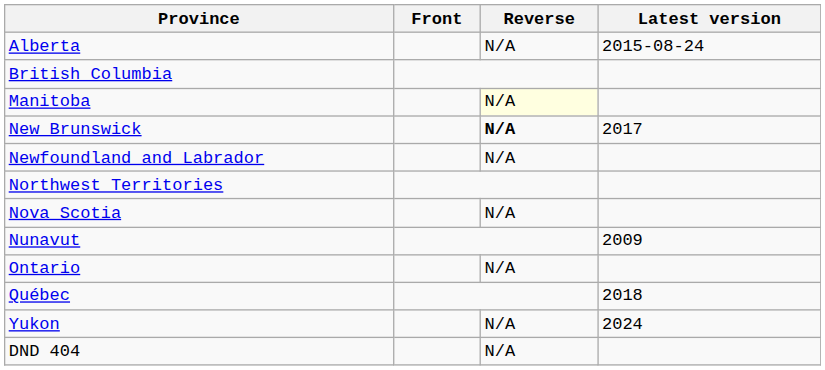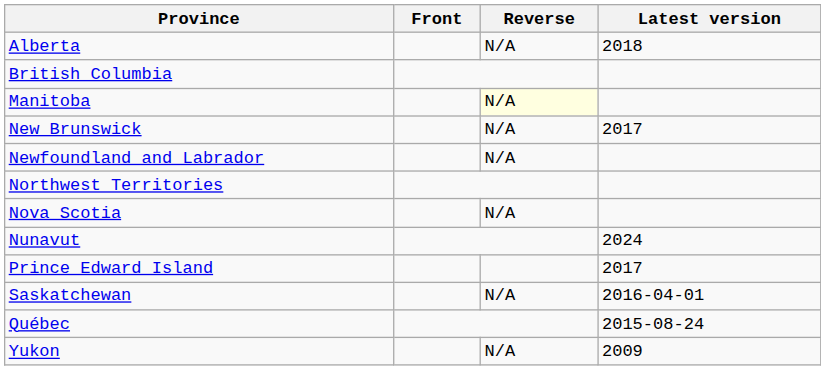 <table class="wikitable" width="100%">
 <tr>
 <th>Province</th>
 <th>Front</th>
 <th>Reverse</th>
 <th>Latest version</th>
 </tr>
 <tr>
 <td> <a href='#'>Alberta</a></td>
 <td></td>
 <td>N/A</td>
-<td>2015-08-24</td>
+<td>2018</td>
 </tr>
 <tr>
 <td> <a href='#'>British Columbia</a></td>
 <td colspan=2></td>
 <td></td>
 </tr>
 <tr>
 <td> <a href='#'>Manitoba</a></td>
 <td></td>
 <td style="background: lightyellow;">N/A</td>
 <td></td>
 </tr>
 <tr>
 <td> <a href='#'>New Brunswick</a></td>
 <td></td>
-<td><strong>N/A</strong></td>
+<td>N/A</td>
 <td>2017</td>
 </tr>
 <tr>
 <td> <a href='#'>Newfoundland and Labrador</a></td>
 <td></td>
 <td>N/A</td>
 <td></td>
 </tr>
 <tr>
 <td> <a href='#'>Northwest Territories</a></td>
 <td colspan=2></td>
 <td></td>
 </tr>
 <tr>
 <td> <a href='#'>Nova Scotia</a></td>
 <td></td>
 <td>N/A</td>
 <td></td>
 </tr>
 <tr>
 <td> <a href='#'>Nunavut</a></td>
 <td colspan=2></td>
-<td>2009</td>
+<td>2024</td>
 </tr>
 <tr>
-<td> <a href='#'>Ontario</a></td>
+<td> <a href='#'>Prince Edward Island</a></td>
+<td></td>
+<td></td>
+<td>2017</td>
+</tr>
+<tr>
+<td> <a href='#'>Saskatchewan</a></td>
 <td></td>
 <td>N/A</td>
-<td></td>
+<td>2016-04-01</td>
 </tr>
 <tr>
 <td> <a href='#'>Québec</a></td>
 <td colspan=2></td>
-<td>2018</td>
+<td>2015-08-24</td>
 </tr>
 <tr>
 <td> <a href='#'>Yukon</a></td>
 <td></td>
 <td>N/A</td>
-<td>2024</td>
-</tr>
-<tr>
-<td> DND 404</td>
-<td></td>
-<td>N/A</td>
-<td></td>
+<td>2009</td>
 </tr>
 </table>
